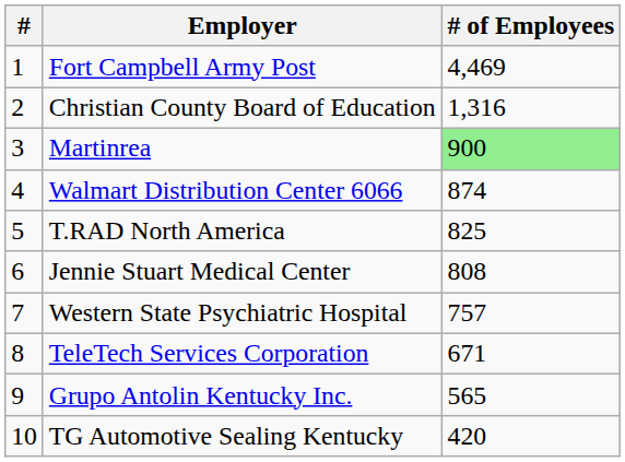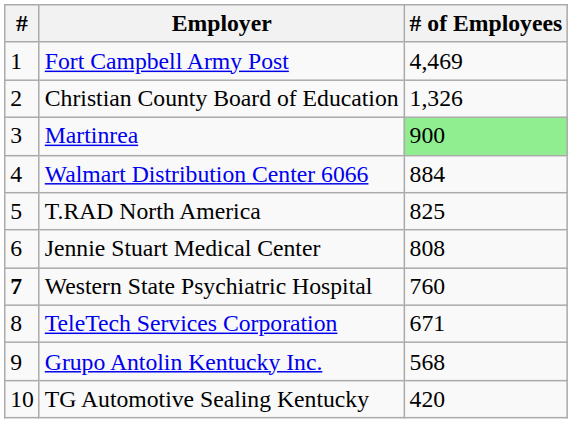 <table class="wikitable">
 <tr>
 <th>#</th>
 <th>Employer</th>
 <th># of Employees</th>
 </tr>
 <tr>
 <td>1</td>
 <td><a href='#'>Fort Campbell Army Post</a></td>
 <td>4,469</td>
 </tr>
 <tr>
 <td>2</td>
 <td>Christian County Board of Education</td>
-<td>1,316</td>
+<td>1,326</td>
 </tr>
 <tr>
 <td>3</td>
 <td><a href='#'>Martinrea</a></td>
 <td style="background: lightgreen;">900</td>
 </tr>
 <tr>
 <td>4</td>
 <td><a href='#'>Walmart Distribution Center 6066</a></td>
-<td>874</td>
+<td>884</td>
 </tr>
 <tr>
 <td>5</td>
 <td>T.RAD North America</td>
 <td>825</td>
 </tr>
 <tr>
 <td>6</td>
 <td>Jennie Stuart Medical Center</td>
 <td>808</td>
 </tr>
 <tr>
-<td>7</td>
+<td><strong>7</strong></td>
 <td>Western State Psychiatric Hospital</td>
-<td>757</td>
+<td>760</td>
 </tr>
 <tr>
 <td>8</td>
 <td><a href='#'>TeleTech Services Corporation</a></td>
 <td>671</td>
 </tr>
 <tr>
 <td>9</td>
 <td><a href='#'>Grupo Antolin Kentucky Inc.</a></td>
-<td>565</td>
+<td>568</td>
 </tr>
 <tr>
 <td>10</td>
 <td>TG Automotive Sealing Kentucky</td>
 <td>420</td>
 </tr>
 </table>
